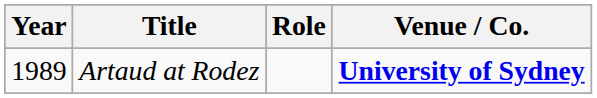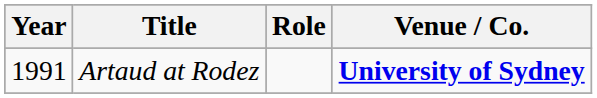 <table class=wikitable>
 <tr>
 <th>Year</th>
 <th>Title</th>
 <th>Role</th>
 <th>Venue / Co.</th>
 </tr>
 <tr>
-<td>1989</td>
+<td>1991</td>
 <td><em>Artaud at Rodez</em></td>
 <td></td>
 <td><strong><a href='#'>University of Sydney</a></strong></td>
 </tr>
 </table>
